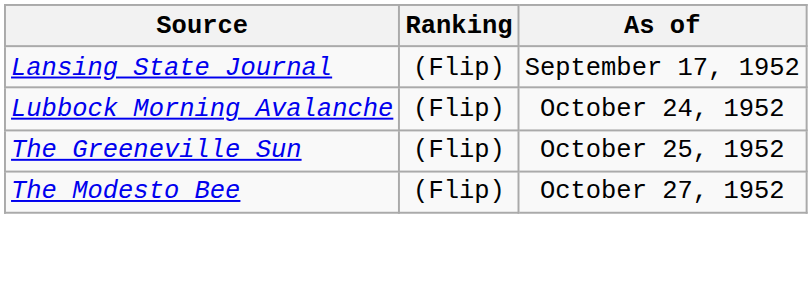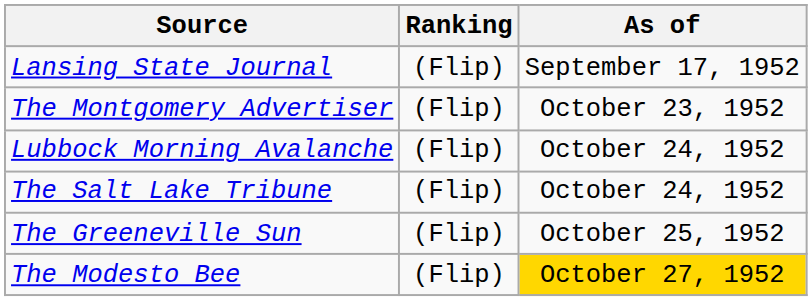 <table class="wikitable" style="text-align:center">
 <tr>
 <th>Source</th>
 <th>Ranking</th>
 <th>As of</th>
 </tr>
 <tr>
 <td align="left"><em><a href='#'>Lansing State Journal</a></em></td>
 <td>(Flip)</td>
 <td>September 17, 1952</td>
 </tr>
 <tr>
+<td align="left"><em><a href='#'>The Montgomery Advertiser</a></em></td>
+<td>(Flip)</td>
+<td>October 23, 1952</td>
+</tr>
+<tr>
 <td align="left"><em><a href='#'>Lubbock Morning Avalanche</a></em></td>
+<td>(Flip)</td>
+<td>October 24, 1952</td>
+</tr>
+<tr>
+<td align="left"><em><a href='#'>The Salt Lake Tribune</a></em></td>
 <td>(Flip)</td>
 <td>October 24, 1952</td>
 </tr>
 <tr>
 <td align="left"><em><a href='#'>The Greeneville Sun</a></em></td>
 <td>(Flip)</td>
 <td>October 25, 1952</td>
 </tr>
 <tr>
 <td align="left"><em><a href='#'>The Modesto Bee</a></em></td>
 <td>(Flip)</td>
-<td>October 27, 1952</td>
+<td style="background: gold;">October 27, 1952</td>
 </tr>
 </table>
